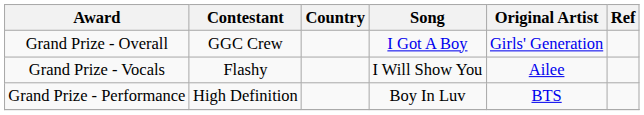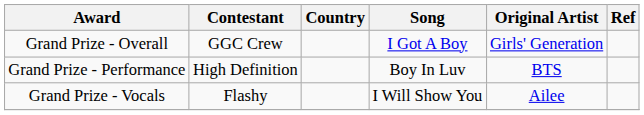 <table class="wikitable sortable">
 <tr align="center">
 <th>Award</th>
 <th>Contestant</th>
 <th>Country</th>
 <th>Song</th>
 <th>Original Artist</th>
 <th>Ref</th>
 </tr>
 <tr align="center">
 <td>Grand Prize - Overall</td>
 <td>GGC Crew</td>
 <td></td>
 <td><a href='#'>I Got A Boy</a></td>
 <td><a href='#'>Girls' Generation</a></td>
 <td></td>
 </tr>
 <tr align="center">
+<td>Grand Prize - Performance</td>
+<td>High Definition</td>
+<td></td>
+<td>Boy In Luv</td>
+<td><a href='#'>BTS</a></td>
+<td></td>
+</tr>
+<tr align="center">
 <td>Grand Prize - Vocals</td>
 <td>Flashy</td>
 <td></td>
 <td>I Will Show You</td>
 <td><a href='#'>Ailee</a></td>
 <td></td>
 </tr>
-<tr align="center">
-<td>Grand Prize - Performance</td>
-<td>High Definition</td>
-<td></td>
-<td>Boy In Luv</td>
-<td><a href='#'>BTS</a></td>
-<td></td>
-</tr>
 <tr>
 </tr>
 </table>
